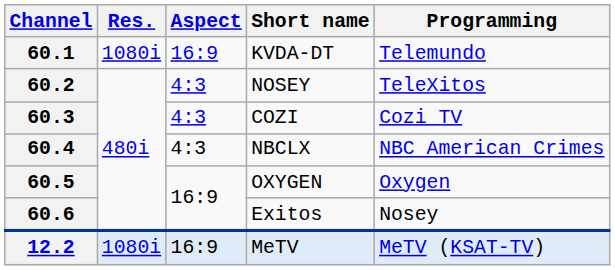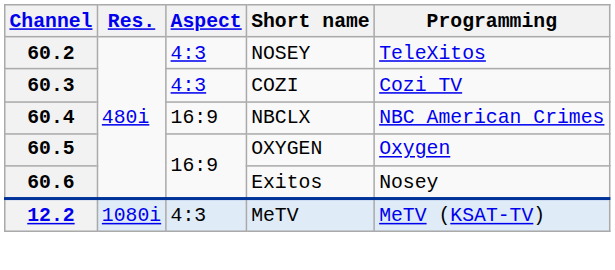 <table class="wikitable">
 <tr>
 <th scope = "col"><a href='#'>Channel</a></th>
 <th scope = "col"><a href='#'>Res.</a></th>
 <th scope = "col"><a href='#'>Aspect</a></th>
 <th scope = "col">Short name</th>
 <th scope = "col">Programming</th>
-</tr>
-<tr>
-<th scope = "row">60.1</th>
-<td><a href='#'>1080i</a></td>
-<td><a href='#'>16:9</a></td>
-<td>KVDA-DT</td>
-<td><a href='#'>Telemundo</a></td>
 </tr>
 <tr>
 <th scope = "row">60.2</th>
 <td rowspan=5><a href='#'>480i</a></td>
 <td><a href='#'>4:3</a></td>
 <td>NOSEY</td>
 <td><a href='#'>TeleXitos</a></td>
 </tr>
 <tr>
 <th scope = "row">60.3</th>
 <td><a href='#'>4:3</a></td>
 <td>COZI</td>
 <td><a href='#'>Cozi TV</a></td>
 </tr>
 <tr>
 <th scope = "row">60.4</th>
-<td>4:3</td>
+<td>16:9</td>
 <td>NBCLX</td>
 <td><a href='#'>NBC American Crimes</a></td>
 </tr>
 <tr>
 <th scope = "row">60.5</th>
 <td rowspan=2>16:9</td>
 <td>OXYGEN</td>
 <td><a href='#'>Oxygen</a></td>
 </tr>
 <tr>
 <th scope = "row">60.6</th>
 <td>Exitos</td>
 <td>Nosey</td>
 </tr>
 <tr style="background-color:#DFEBF6; border-top: 2px solid #003399;">
 <th scope = "row"><a href='#'>12.2</a></th>
 <td><a href='#'>1080i</a></td>
-<td>16:9</td>
+<td>4:3</td>
 <td>MeTV</td>
 <td><a href='#'>MeTV</a> (<a href='#'>KSAT-TV</a>)</td>
 </tr>
 </table>
